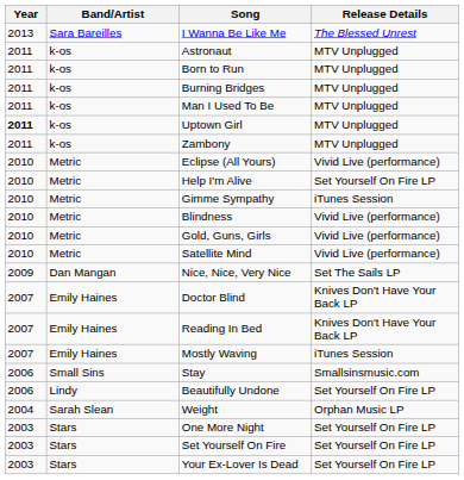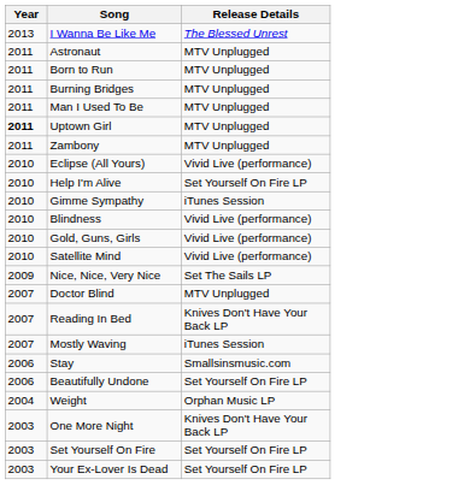 <table class="wikitable">
 <tr>
 <th scope="col" width="50">Year</th>
-<th scope="col" width="175">Band/Artist</th>
 <th scope="col" width="175">Song</th>
 <th scope="col" width="195">Release Details</th>
 </tr>
 <tr>
 <td>2013</td>
-<td><a href='#'>Sara Bareilles</a></td>
 <td><a href='#'>I Wanna Be Like Me</a></td>
 <td><em><a href='#'>The Blessed Unrest</a></em></td>
 </tr>
 <tr>
 <td>2011</td>
-<td>k-os</td>
 <td>Astronaut</td>
 <td>MTV Unplugged</td>
 </tr>
 <tr>
 <td>2011</td>
-<td>k-os</td>
 <td>Born to Run</td>
 <td>MTV Unplugged</td>
 </tr>
 <tr>
 <td>2011</td>
-<td>k-os</td>
 <td>Burning Bridges</td>
 <td>MTV Unplugged</td>
 </tr>
 <tr>
 <td>2011</td>
-<td>k-os</td>
 <td>Man I Used To Be</td>
 <td>MTV Unplugged</td>
 </tr>
 <tr>
 <td><strong>2011</strong></td>
-<td>k-os</td>
 <td>Uptown Girl</td>
 <td>MTV Unplugged</td>
 </tr>
 <tr>
 <td>2011</td>
-<td>k-os</td>
 <td>Zambony</td>
 <td>MTV Unplugged</td>
 </tr>
 <tr>
 <td>2010</td>
-<td>Metric</td>
 <td>Eclipse (All Yours)</td>
 <td>Vivid Live (performance)</td>
 </tr>
 <tr>
 <td>2010</td>
-<td>Metric</td>
 <td>Help I'm Alive</td>
 <td>Set Yourself On Fire LP</td>
 </tr>
 <tr>
 <td>2010</td>
-<td>Metric</td>
 <td>Gimme Sympathy</td>
 <td>iTunes Session</td>
 </tr>
 <tr>
 <td>2010</td>
-<td>Metric</td>
 <td>Blindness</td>
 <td>Vivid Live (performance)</td>
 </tr>
 <tr>
 <td>2010</td>
-<td>Metric</td>
 <td>Gold, Guns, Girls</td>
 <td>Vivid Live (performance)</td>
 </tr>
 <tr>
 <td>2010</td>
-<td>Metric</td>
 <td>Satellite Mind</td>
 <td>Vivid Live (performance)</td>
 </tr>
 <tr>
 <td>2009</td>
-<td>Dan Mangan</td>
 <td>Nice, Nice, Very Nice</td>
 <td>Set The Sails LP</td>
 </tr>
 <tr>
 <td>2007</td>
-<td>Emily Haines</td>
 <td>Doctor Blind</td>
-<td>Knives Don't Have Your Back LP</td>
+<td>MTV Unplugged</td>
 </tr>
 <tr>
 <td>2007</td>
-<td>Emily Haines</td>
 <td>Reading In Bed</td>
 <td>Knives Don't Have Your Back LP</td>
 </tr>
 <tr>
 <td>2007</td>
-<td>Emily Haines</td>
 <td>Mostly Waving</td>
 <td>iTunes Session</td>
 </tr>
 <tr>
 <td>2006</td>
-<td>Small Sins</td>
 <td>Stay</td>
 <td>Smallsinsmusic.com</td>
 </tr>
 <tr>
 <td>2006</td>
-<td>Lindy</td>
 <td>Beautifully Undone</td>
 <td>Set Yourself On Fire LP</td>
 </tr>
 <tr>
 <td>2004</td>
-<td>Sarah Slean</td>
 <td>Weight</td>
 <td>Orphan Music LP</td>
 </tr>
 <tr>
 <td>2003</td>
-<td>Stars</td>
 <td>One More Night</td>
-<td>Set Yourself On Fire LP</td>
+<td>Knives Don't Have Your Back LP</td>
 </tr>
 <tr>
 <td>2003</td>
-<td>Stars</td>
 <td>Set Yourself On Fire</td>
 <td>Set Yourself On Fire LP</td>
 </tr>
 <tr>
 <td>2003</td>
-<td>Stars</td>
 <td>Your Ex-Lover Is Dead</td>
 <td>Set Yourself On Fire LP</td>
 </tr>
 </table>
